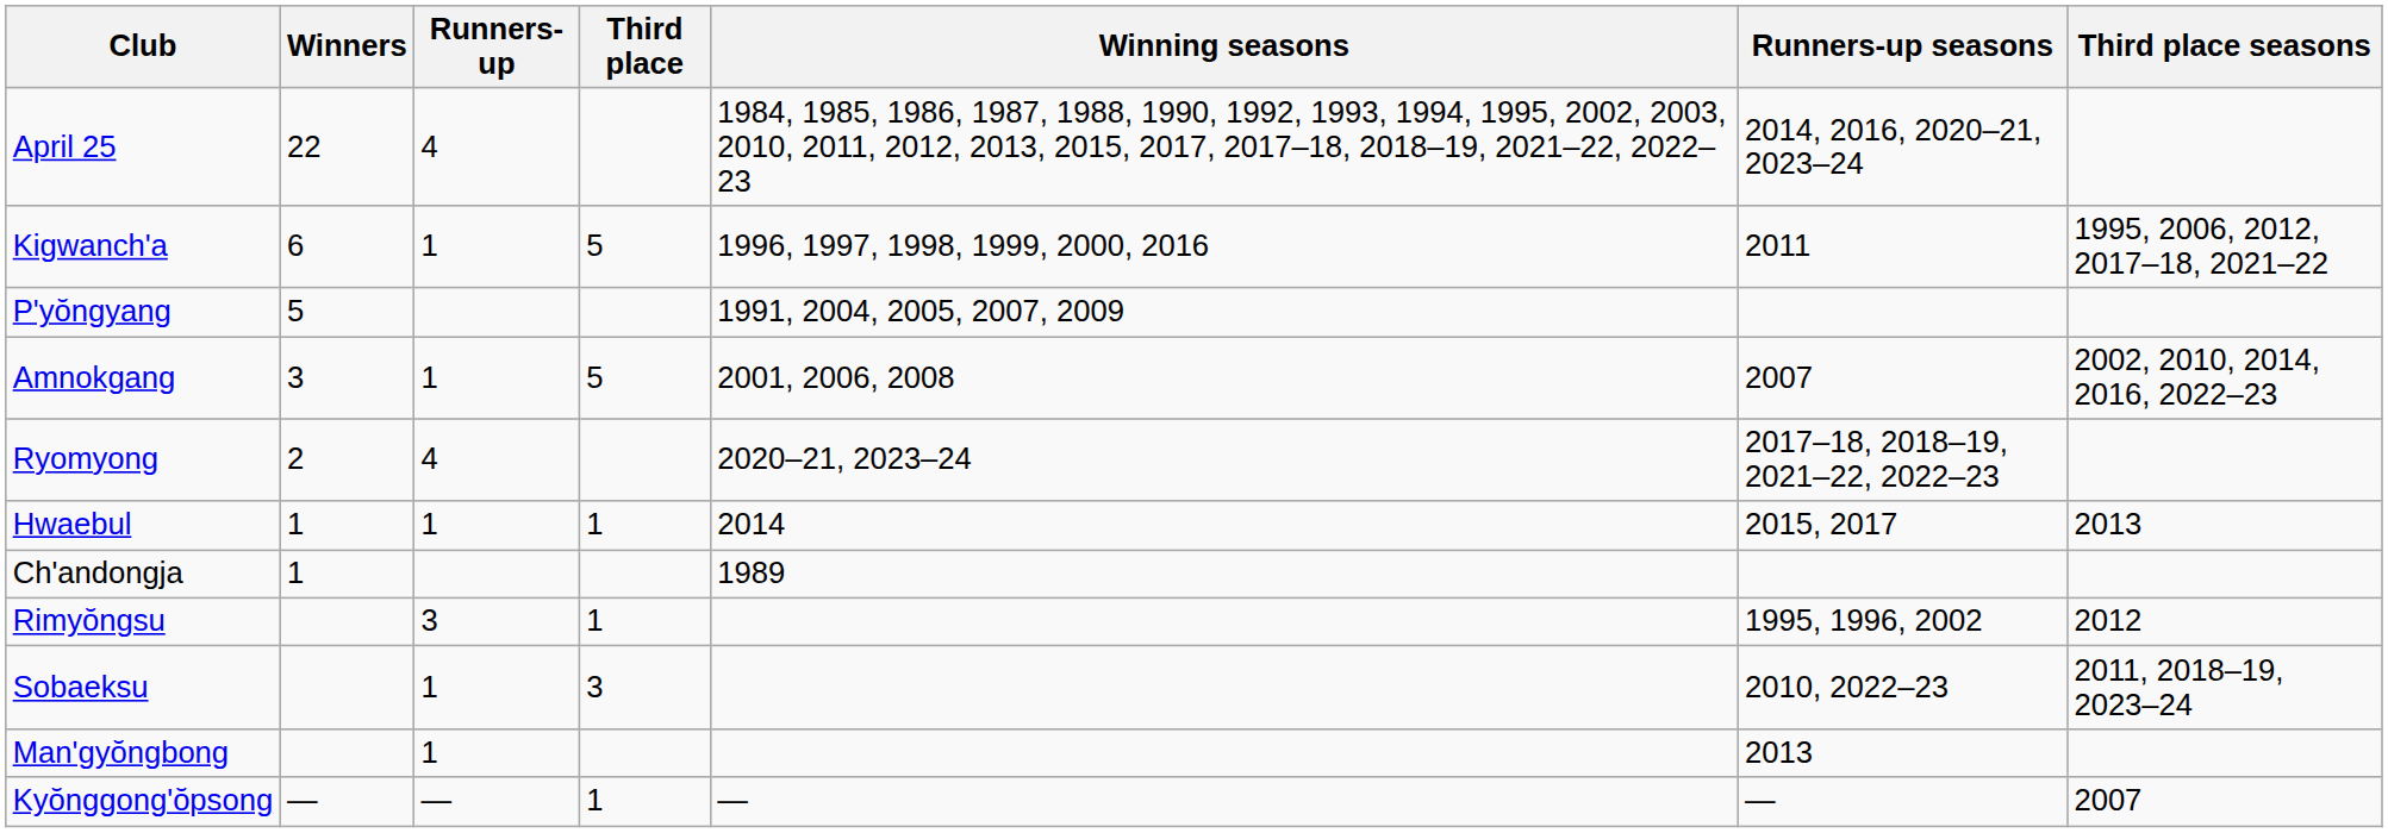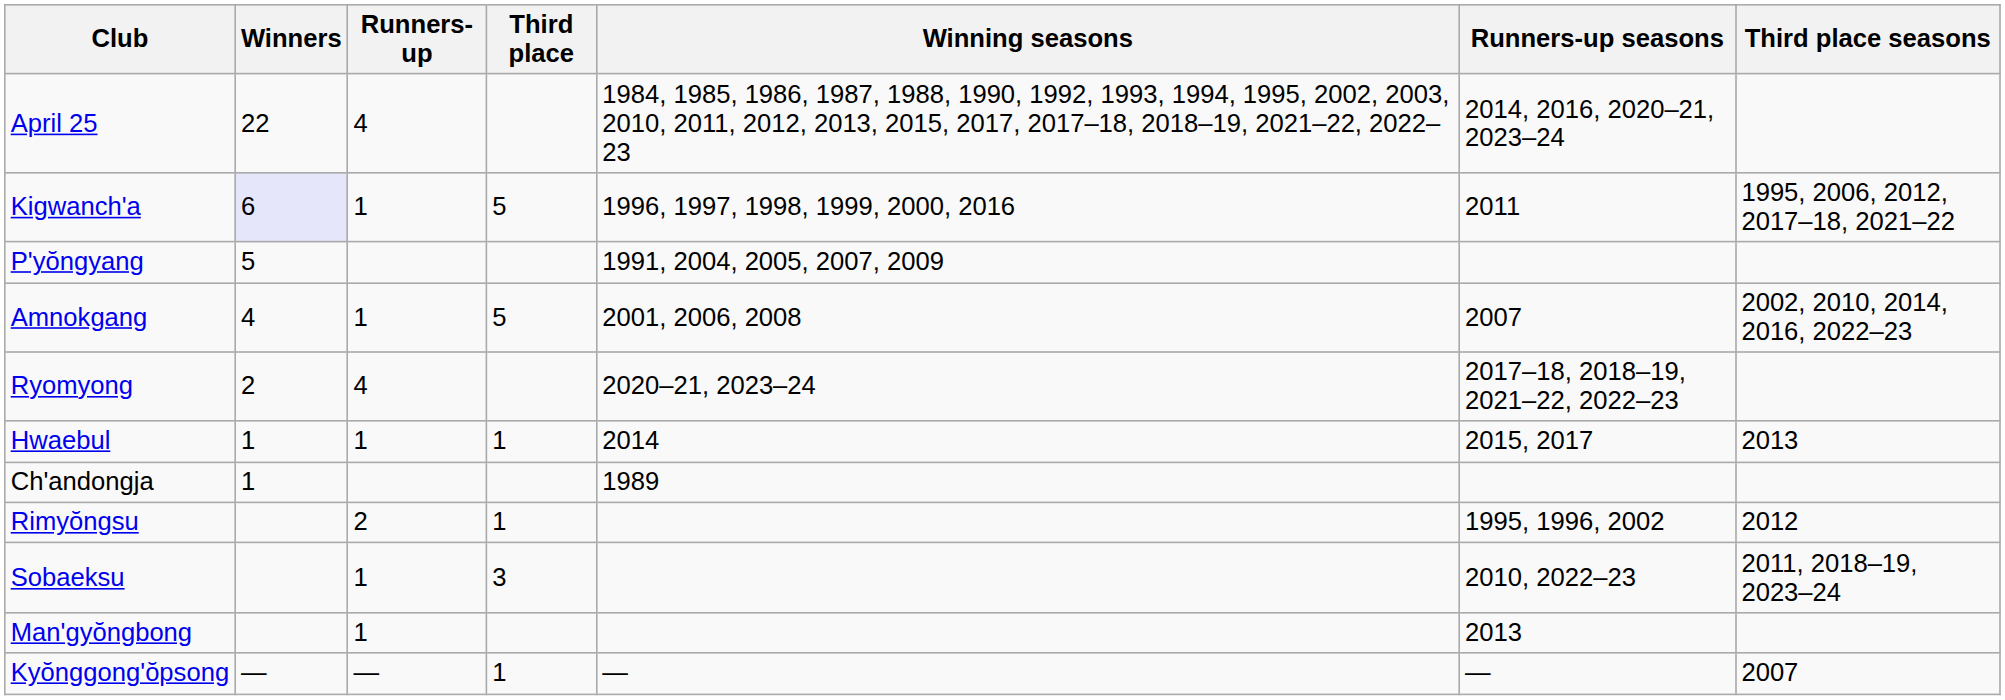 <table class="wikitable sortable">
 <tr>
 <th>Club</th>
 <th>Winners</th>
 <th>Runners-up</th>
 <th>Third place</th>
 <th>Winning seasons</th>
 <th>Runners-up seasons</th>
 <th>Third place seasons</th>
 </tr>
 <tr>
 <td><a href='#'>April 25</a></td>
 <td>22</td>
 <td>4</td>
 <td></td>
 <td>1984, 1985, 1986, 1987, 1988, 1990, 1992, 1993, 1994, 1995, 2002, 2003, 2010, 2011, 2012, 2013, 2015, 2017, 2017–18, 2018–19, 2021–22, 2022–23</td>
 <td>2014, 2016, 2020–21, 2023–24</td>
 <td></td>
 </tr>
 <tr>
 <td><a href='#'>Kigwanch'a</a></td>
-<td>6</td>
+<td style="background: lavender;">6</td>
 <td>1</td>
 <td>5</td>
 <td>1996, 1997, 1998, 1999, 2000, 2016</td>
 <td>2011</td>
 <td>1995, 2006, 2012, 2017–18, 2021–22</td>
 </tr>
 <tr>
 <td><a href='#'>P'yŏngyang</a></td>
 <td>5</td>
 <td></td>
 <td></td>
 <td>1991, 2004, 2005, 2007, 2009</td>
 <td></td>
 <td></td>
 </tr>
 <tr>
 <td><a href='#'>Amnokgang</a></td>
-<td>3</td>
+<td>4</td>
 <td>1</td>
 <td>5</td>
 <td>2001, 2006, 2008</td>
 <td>2007</td>
 <td>2002, 2010, 2014, 2016, 2022–23</td>
 </tr>
 <tr>
 <td><a href='#'>Ryomyong</a></td>
 <td>2</td>
 <td>4</td>
 <td></td>
 <td>2020–21, 2023–24</td>
 <td>2017–18, 2018–19, 2021–22, 2022–23</td>
 <td></td>
 </tr>
 <tr>
 <td><a href='#'>Hwaebul</a></td>
 <td>1</td>
 <td>1</td>
 <td>1</td>
 <td>2014</td>
 <td>2015, 2017</td>
 <td>2013</td>
 </tr>
 <tr>
 <td>Ch'andongja</td>
 <td>1</td>
 <td></td>
 <td></td>
 <td>1989</td>
 <td></td>
 <td></td>
 </tr>
 <tr>
 <td><a href='#'>Rimyŏngsu</a></td>
 <td></td>
-<td>3</td>
+<td>2</td>
 <td>1</td>
 <td></td>
 <td>1995, 1996, 2002</td>
 <td>2012</td>
 </tr>
 <tr>
 <td><a href='#'>Sobaeksu</a></td>
 <td></td>
 <td>1</td>
 <td>3</td>
 <td></td>
 <td>2010, 2022–23</td>
 <td>2011, 2018–19, 2023–24</td>
 </tr>
 <tr>
 <td><a href='#'>Man'gyŏngbong</a></td>
 <td></td>
 <td>1</td>
 <td></td>
 <td></td>
 <td>2013</td>
 <td></td>
 </tr>
 <tr>
 <td><a href='#'>Kyŏnggong'ŏpsong</a></td>
 <td>—</td>
 <td>—</td>
 <td>1</td>
 <td>—</td>
 <td>—</td>
 <td>2007</td>
 </tr>
 </table>
